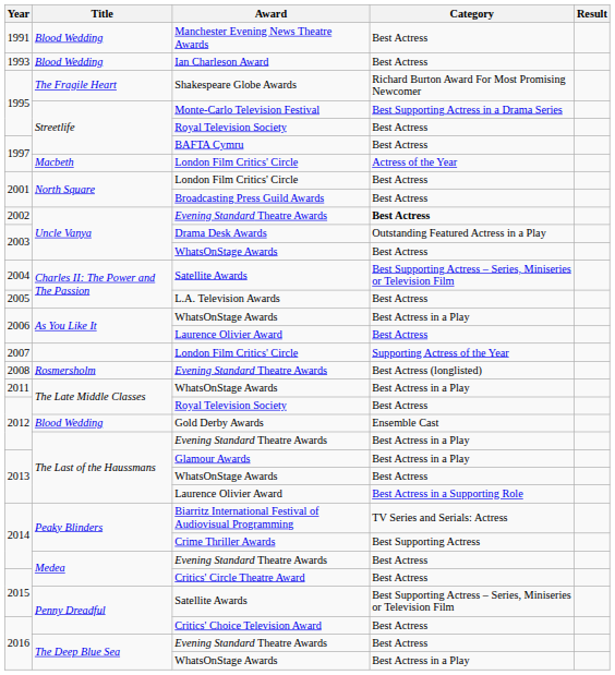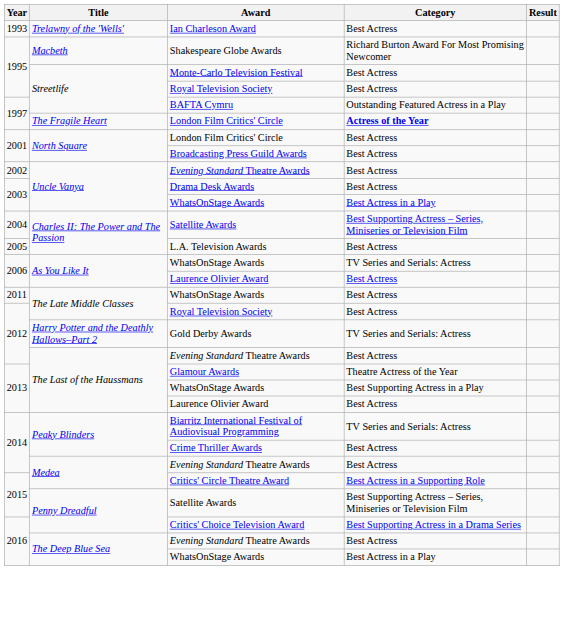 <table class="wikitable sortable">
 <tr>
 <th>Year</th>
 <th>Title</th>
 <th>Award</th>
 <th>Category</th>
 <th>Result</th>
 </tr>
 <tr>
-<td>1991</td>
-<td><em><a href='#'>Blood Wedding</a></em></td>
-<td><a href='#'>Manchester Evening News Theatre Awards</a></td>
-<td>Best Actress</td>
-<td></td>
-</tr>
-<tr>
 <td>1993</td>
-<td><em><a href='#'>Blood Wedding</a></em></td>
+<td><em><a href='#'>Trelawny of the 'Wells'</a></em></td>
 <td><a href='#'>Ian Charleson Award</a></td>
 <td>Best Actress</td>
 <td></td>
 </tr>
 <tr>
 <td rowspan="3">1995</td>
-<td><em><a href='#'>The Fragile Heart</a></em></td>
+<td><em><a href='#'>Macbeth</a></em></td>
 <td>Shakespeare Globe Awards</td>
 <td>Richard Burton Award For Most Promising Newcomer</td>
 <td></td>
 </tr>
 <tr>
 <td rowspan="3"><em>Streetlife</em></td>
 <td><a href='#'>Monte-Carlo Television Festival</a></td>
-<td><a href='#'>Best Supporting Actress in a Drama Series</a></td>
+<td>Best Actress</td>
 <td></td>
 </tr>
 <tr>
 <td><a href='#'>Royal Television Society</a></td>
 <td>Best Actress</td>
 <td></td>
 </tr>
 <tr>
 <td rowspan="2">1997</td>
 <td><a href='#'>BAFTA Cymru</a></td>
-<td>Best Actress</td>
+<td>Outstanding Featured Actress in a Play</td>
 <td></td>
 </tr>
 <tr>
-<td><em><a href='#'>Macbeth</a></em></td>
+<td><em><a href='#'>The Fragile Heart</a></em></td>
 <td><a href='#'>London Film Critics' Circle</a></td>
-<td><a href='#'>Actress of the Year</a></td>
+<td><strong><a href='#'>Actress of the Year</a></strong></td>
 <td></td>
 </tr>
 <tr>
 <td rowspan="2">2001</td>
 <td rowspan="2"><em><a href='#'>North Square</a></em></td>
 <td>London Film Critics' Circle</td>
 <td>Best Actress</td>
 <td></td>
 </tr>
 <tr>
 <td><a href='#'>Broadcasting Press Guild Awards</a></td>
 <td>Best Actress</td>
 <td></td>
 </tr>
 <tr>
 <td>2002</td>
 <td rowspan="3"><em><a href='#'>Uncle Vanya</a></em></td>
 <td><a href='#'><em>Evening Standard</em> Theatre Awards</a></td>
-<td><strong>Best Actress</strong></td>
+<td>Best Actress</td>
 <td></td>
 </tr>
 <tr>
 <td rowspan="2">2003</td>
 <td><a href='#'>Drama Desk Awards</a></td>
-<td>Outstanding Featured Actress in a Play</td>
+<td>Best Actress</td>
 <td></td>
 </tr>
 <tr>
 <td><a href='#'>WhatsOnStage Awards</a></td>
-<td>Best Actress</td>
+<td><a href='#'>Best Actress in a Play</a></td>
 <td></td>
 </tr>
 <tr>
 <td>2004</td>
 <td rowspan="2"><em><a href='#'>Charles II: The Power and The Passion</a></em></td>
 <td><a href='#'>Satellite Awards</a></td>
 <td><a href='#'>Best Supporting Actress – Series, Miniseries or Television Film</a></td>
 <td></td>
 </tr>
 <tr>
 <td>2005</td>
 <td>L.A. Television Awards</td>
 <td>Best Actress</td>
 <td></td>
 </tr>
 <tr>
 <td rowspan="2">2006</td>
 <td rowspan="2"><em><a href='#'>As You Like It</a></em></td>
 <td>WhatsOnStage Awards</td>
-<td>Best Actress in a Play</td>
+<td>TV Series and Serials: Actress</td>
 <td></td>
 </tr>
 <tr>
 <td><a href='#'>Laurence Olivier Award</a></td>
 <td><a href='#'>Best Actress</a></td>
 <td></td>
 </tr>
 <tr>
-<td>2007</td>
-<td><em></em></td>
-<td><a href='#'>London Film Critics' Circle</a></td>
-<td><a href='#'>Supporting Actress of the Year</a></td>
-<td></td>
-</tr>
-<tr>
-<td>2008</td>
-<td><em><a href='#'>Rosmersholm</a></em></td>
-<td><a href='#'><em>Evening Standard</em> Theatre Awards</a></td>
-<td>Best Actress (longlisted)</td>
-<td></td>
-</tr>
-<tr>
 <td>2011</td>
 <td rowspan="2"><em>The Late Middle Classes</em></td>
 <td>WhatsOnStage Awards</td>
-<td>Best Actress in a Play</td>
+<td>Best Actress</td>
 <td></td>
 </tr>
 <tr>
 <td rowspan="3">2012</td>
 <td><a href='#'>Royal Television Society</a></td>
 <td>Best Actress</td>
 <td></td>
 </tr>
 <tr>
-<td><em><a href='#'>Blood Wedding</a></em></td>
+<td><em><a href='#'>Harry Potter and the Deathly Hallows–Part 2</a></em></td>
 <td>Gold Derby Awards</td>
-<td>Ensemble Cast</td>
+<td>TV Series and Serials: Actress</td>
 <td></td>
 </tr>
 <tr>
 <td rowspan="4"><em>The Last of the Haussmans</em></td>
 <td><em>Evening Standard</em> Theatre Awards</td>
-<td>Best Actress in a Play</td>
+<td>Best Actress</td>
 <td></td>
 </tr>
 <tr>
 <td rowspan="3">2013</td>
 <td><a href='#'>Glamour Awards</a></td>
-<td>Best Actress in a Play</td>
+<td>Theatre Actress of the Year</td>
 <td></td>
 </tr>
 <tr>
 <td>WhatsOnStage Awards</td>
-<td>Best Actress</td>
+<td>Best Supporting Actress in a Play</td>
 <td></td>
 </tr>
 <tr>
 <td>Laurence Olivier Award</td>
-<td><a href='#'>Best Actress in a Supporting Role</a></td>
+<td>Best Actress</td>
 <td></td>
 </tr>
 <tr>
 <td rowspan="3">2014</td>
 <td rowspan="2"><em><a href='#'>Peaky Blinders</a></em></td>
 <td><a href='#'>Biarritz International Festival of Audiovisual Programming</a></td>
 <td>TV Series and Serials: Actress</td>
 <td></td>
 </tr>
 <tr>
 <td><a href='#'>Crime Thriller Awards</a></td>
-<td>Best Supporting Actress</td>
+<td>Best Actress</td>
 <td></td>
 </tr>
 <tr>
 <td rowspan="2"><em><a href='#'>Medea</a></em></td>
 <td><em>Evening Standard</em> Theatre Awards</td>
 <td>Best Actress</td>
 <td></td>
 </tr>
 <tr>
 <td rowspan="2">2015</td>
 <td><a href='#'>Critics' Circle Theatre Award</a></td>
-<td>Best Actress</td>
+<td><a href='#'>Best Actress in a Supporting Role</a></td>
 <td></td>
 </tr>
 <tr>
 <td rowspan="2"><em><a href='#'>Penny Dreadful</a></em></td>
 <td>Satellite Awards</td>
 <td>Best Supporting Actress – Series, Miniseries or Television Film</td>
 <td></td>
 </tr>
 <tr>
 <td rowspan="3">2016</td>
 <td><a href='#'>Critics' Choice Television Award</a></td>
-<td>Best Actress</td>
+<td><a href='#'>Best Supporting Actress in a Drama Series</a></td>
 <td></td>
 </tr>
 <tr>
 <td rowspan="2"><em><a href='#'>The Deep Blue Sea</a></em></td>
 <td><em>Evening Standard</em> Theatre Awards</td>
 <td>Best Actress</td>
 <td></td>
 </tr>
 <tr>
 <td>WhatsOnStage Awards</td>
 <td>Best Actress in a Play</td>
 <td></td>
 </tr>
 </table>
